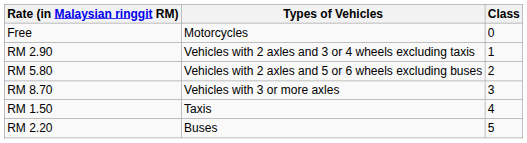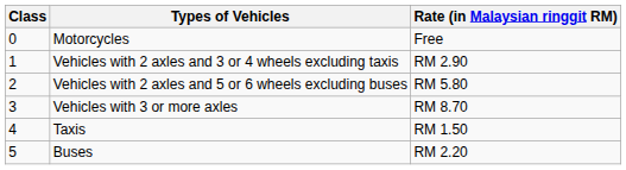 <table class="wikitable">
 <tr>
+<th>Class</th>
+<th>Types of Vehicles</th>
 <th>Rate (in <a href='#'>Malaysian ringgit</a> RM)</th>
-<th>Types of Vehicles</th>
-<th>Class</th>
 </tr>
 <tr>
+<td>0</td>
+<td>Motorcycles</td>
 <td>Free</td>
-<td>Motorcycles</td>
-<td>0</td>
 </tr>
 <tr>
+<td>1</td>
+<td>Vehicles with 2 axles and 3 or 4 wheels excluding taxis</td>
 <td>RM 2.90</td>
-<td>Vehicles with 2 axles and 3 or 4 wheels excluding taxis</td>
-<td>1</td>
 </tr>
 <tr>
+<td>2</td>
+<td>Vehicles with 2 axles and 5 or 6 wheels excluding buses</td>
 <td>RM 5.80</td>
-<td>Vehicles with 2 axles and 5 or 6 wheels excluding buses</td>
-<td>2</td>
 </tr>
 <tr>
+<td>3</td>
+<td>Vehicles with 3 or more axles</td>
 <td>RM 8.70</td>
-<td>Vehicles with 3 or more axles</td>
-<td>3</td>
 </tr>
 <tr>
+<td>4</td>
+<td>Taxis</td>
 <td>RM 1.50</td>
-<td>Taxis</td>
-<td>4</td>
 </tr>
 <tr>
+<td>5</td>
+<td>Buses</td>
 <td>RM 2.20</td>
-<td>Buses</td>
-<td>5</td>
 </tr>
 </table>
